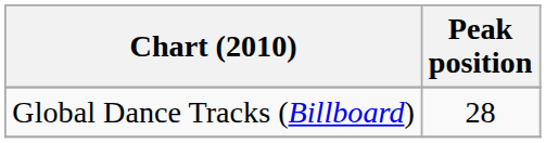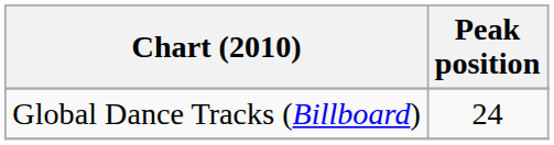 <table class="wikitable">
 <tr>
 <th>Chart (2010)</th>
 <th>Peak<br>position</th>
 </tr>
 <tr>
 </tr>
 <tr>
 <td>Global Dance Tracks (<em><a href='#'>Billboard</a></em>)</td>
-<td align=center>28</td>
+<td align=center>24</td>
 </tr>
 <tr>
 </tr>
 </table>
